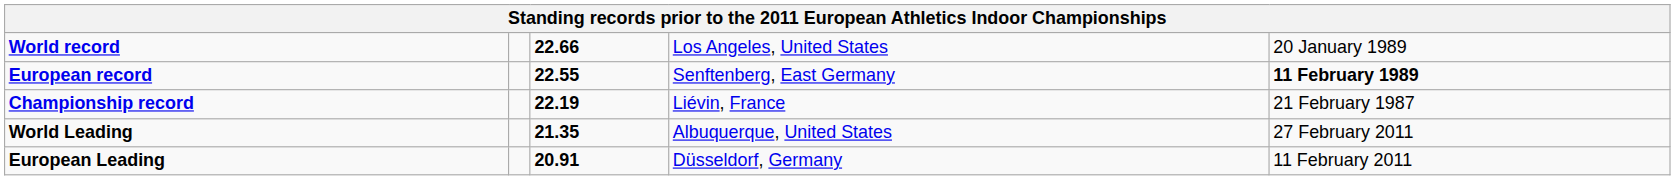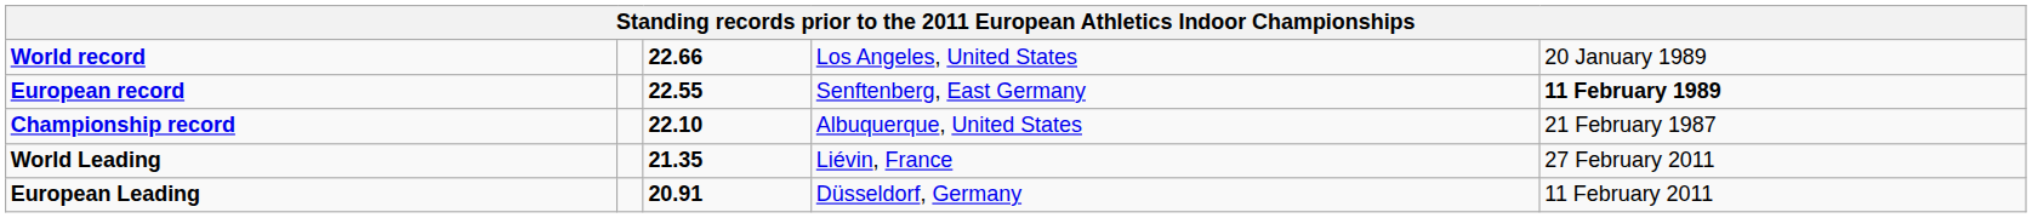 <table class="wikitable" width=75%>
 <tr>
 <th colspan="5">Standing records prior to the 2011 European Athletics Indoor Championships</th>
 </tr>
 <tr>
 <td><strong><a href='#'>World record</a></strong></td>
 <td></td>
 <td><strong>22.66</strong></td>
 <td><a href='#'>Los Angeles</a>, <a href='#'>United States</a></td>
 <td>20 January 1989</td>
 </tr>
 <tr>
 <td><strong><a href='#'>European record</a></strong></td>
 <td></td>
 <td><strong>22.55</strong></td>
 <td><a href='#'>Senftenberg</a>, <a href='#'>East Germany</a></td>
 <td><strong>11 February 1989</strong></td>
 </tr>
 <tr>
 <td><strong><a href='#'>Championship record</a></strong></td>
 <td></td>
-<td><strong>22.19</strong></td>
-<td><a href='#'>Liévin</a>, <a href='#'>France</a></td>
+<td><strong>22.10</strong></td>
+<td><a href='#'>Albuquerque</a>, <a href='#'>United States</a></td>
 <td>21 February 1987</td>
 </tr>
 <tr>
 <td><strong>World Leading</strong></td>
 <td></td>
 <td><strong>21.35</strong></td>
-<td><a href='#'>Albuquerque</a>, <a href='#'>United States</a></td>
+<td><a href='#'>Liévin</a>, <a href='#'>France</a></td>
 <td>27 February 2011</td>
 </tr>
 <tr>
 <td><strong>European Leading</strong></td>
 <td></td>
 <td><strong>20.91</strong></td>
 <td><a href='#'>Düsseldorf</a>, <a href='#'>Germany</a></td>
 <td>11 February 2011</td>
 </tr>
 </table>
